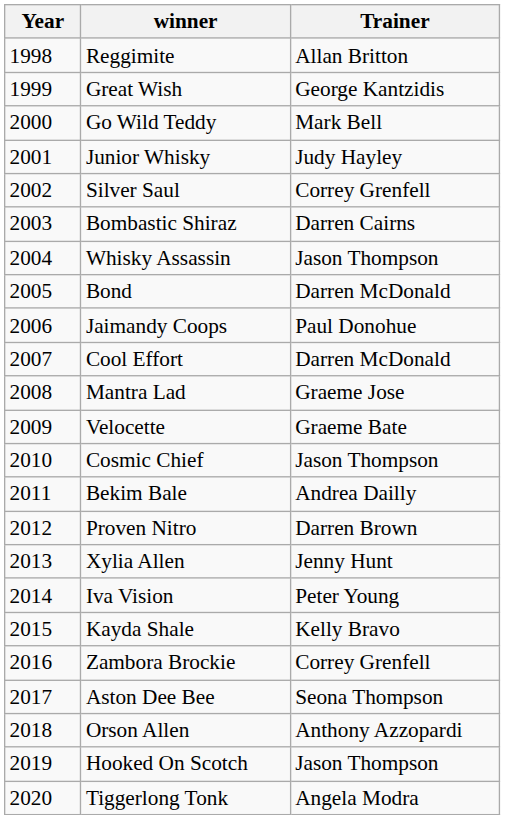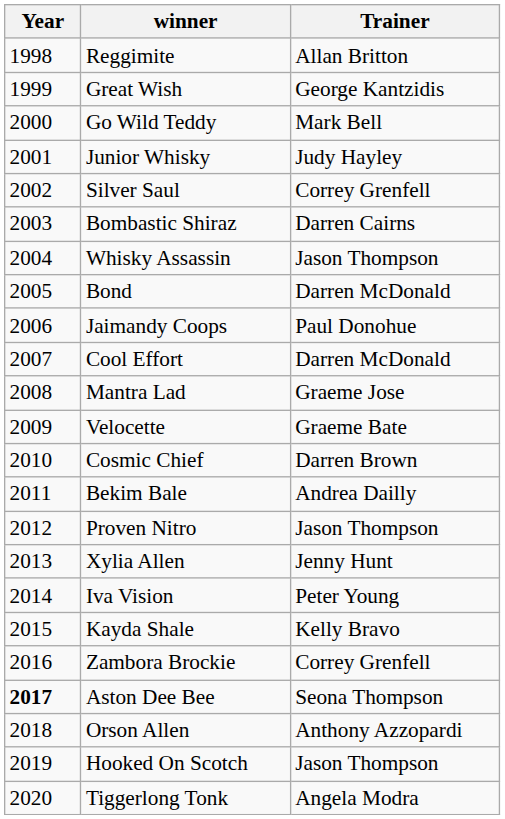 <table class="wikitable collapsible collapsed">
 <tr>
 <th width=50>Year</th>
 <th width=150>winner</th>
 <th width=150>Trainer</th>
 </tr>
 <tr>
 <td>1998</td>
 <td>Reggimite</td>
 <td>Allan Britton</td>
 </tr>
 <tr>
 <td>1999</td>
 <td>Great Wish</td>
 <td>George Kantzidis</td>
 </tr>
 <tr>
 <td>2000</td>
 <td>Go Wild Teddy</td>
 <td>Mark Bell</td>
 </tr>
 <tr>
 <td>2001</td>
 <td>Junior Whisky</td>
 <td>Judy Hayley</td>
 </tr>
 <tr>
 <td>2002</td>
 <td>Silver Saul</td>
 <td>Correy Grenfell</td>
 </tr>
 <tr>
 <td>2003</td>
 <td>Bombastic Shiraz</td>
 <td>Darren Cairns</td>
 </tr>
 <tr>
 <td>2004</td>
 <td>Whisky Assassin</td>
 <td>Jason Thompson</td>
 </tr>
 <tr>
 <td>2005</td>
 <td>Bond</td>
 <td>Darren McDonald</td>
 </tr>
 <tr>
 <td>2006</td>
 <td>Jaimandy Coops</td>
 <td>Paul Donohue</td>
 </tr>
 <tr>
 <td>2007</td>
 <td>Cool Effort</td>
 <td>Darren McDonald</td>
 </tr>
 <tr>
 <td>2008</td>
 <td>Mantra Lad</td>
 <td>Graeme Jose</td>
 </tr>
 <tr>
 <td>2009</td>
 <td>Velocette</td>
 <td>Graeme Bate</td>
 </tr>
 <tr>
 <td>2010</td>
 <td>Cosmic Chief</td>
-<td>Jason Thompson</td>
+<td>Darren Brown</td>
 </tr>
 <tr>
 <td>2011</td>
 <td>Bekim Bale</td>
 <td>Andrea Dailly</td>
 </tr>
 <tr>
 <td>2012</td>
 <td>Proven Nitro</td>
-<td>Darren Brown</td>
+<td>Jason Thompson</td>
 </tr>
 <tr>
 <td>2013</td>
 <td>Xylia Allen</td>
 <td>Jenny Hunt</td>
 </tr>
 <tr>
 <td>2014</td>
 <td>Iva Vision</td>
 <td>Peter Young</td>
 </tr>
 <tr>
 <td>2015</td>
 <td>Kayda Shale</td>
 <td>Kelly Bravo</td>
 </tr>
 <tr>
 <td>2016</td>
 <td>Zambora Brockie</td>
 <td>Correy Grenfell</td>
 </tr>
 <tr>
-<td>2017</td>
+<td><strong>2017</strong></td>
 <td>Aston Dee Bee</td>
 <td>Seona Thompson</td>
 </tr>
 <tr>
 <td>2018</td>
 <td>Orson Allen</td>
 <td>Anthony Azzopardi</td>
 </tr>
 <tr>
 <td>2019</td>
 <td>Hooked On Scotch</td>
 <td>Jason Thompson</td>
 </tr>
 <tr>
 <td>2020</td>
 <td>Tiggerlong Tonk</td>
 <td>Angela Modra</td>
 </tr>
 </table>
